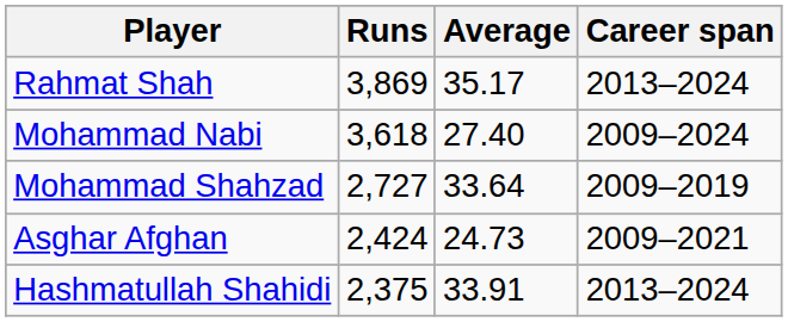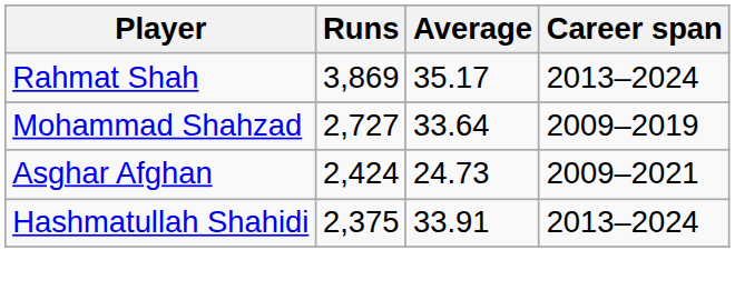 <table class="wikitable">
 <tr>
 <th>Player</th>
 <th>Runs</th>
 <th>Average</th>
 <th>Career span</th>
 </tr>
 <tr>
 <td><a href='#'>Rahmat Shah</a></td>
 <td>3,869</td>
 <td>35.17</td>
 <td>2013–2024</td>
-</tr>
-<tr>
-<td><a href='#'>Mohammad Nabi</a></td>
-<td>3,618</td>
-<td>27.40</td>
-<td>2009–2024</td>
 </tr>
 <tr>
 <td><a href='#'>Mohammad Shahzad</a></td>
 <td>2,727</td>
 <td>33.64</td>
 <td>2009–2019</td>
 </tr>
 <tr>
 <td><a href='#'>Asghar Afghan</a></td>
 <td>2,424</td>
 <td>24.73</td>
 <td>2009–2021</td>
 </tr>
 <tr>
 <td><a href='#'>Hashmatullah Shahidi</a></td>
 <td>2,375</td>
 <td>33.91</td>
 <td>2013–2024</td>
 </tr>
 </table>
